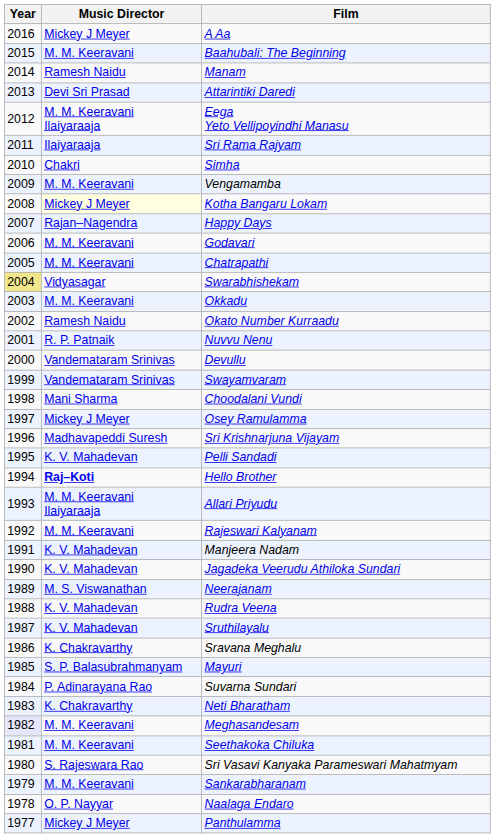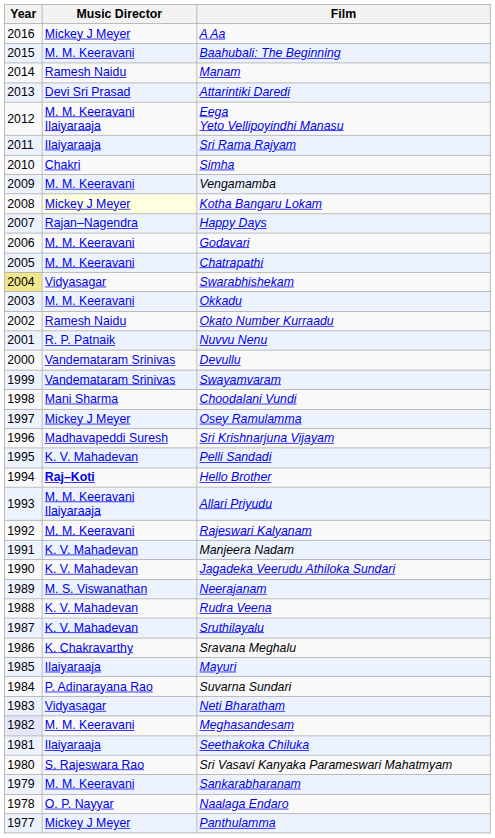 <table class="wikitable sortable" width="50%">
 <tr bgcolor="#d1e4fd">
 <th>Year</th>
 <th>Music Director</th>
 <th>Film</th>
 </tr>
 <tr>
 <td>2016</td>
 <td><a href='#'>Mickey J Meyer</a></td>
 <td><em><a href='#'>A Aa</a></em></td>
 </tr>
 <tr bgcolor=#edf3fe>
 <td>2015</td>
 <td><a href='#'>M. M. Keeravani</a></td>
 <td><em><a href='#'>Baahubali: The Beginning</a></em></td>
 </tr>
 <tr>
 <td>2014</td>
 <td><a href='#'>Ramesh Naidu</a></td>
 <td><em><a href='#'>Manam</a></em></td>
 </tr>
 <tr bgcolor=#edf3fe>
 <td>2013</td>
 <td><a href='#'>Devi Sri Prasad</a></td>
 <td><em><a href='#'>Attarintiki Daredi</a></em></td>
 </tr>
 <tr>
 <td>2012</td>
 <td><a href='#'>M. M. Keeravani</a><br><a href='#'>Ilaiyaraaja</a></td>
 <td><em><a href='#'>Eega</a></em><br><em><a href='#'>Yeto Vellipoyindhi Manasu</a></em></td>
 </tr>
 <tr bgcolor=#edf3fe>
 <td>2011</td>
 <td><a href='#'>Ilaiyaraaja</a></td>
 <td><em><a href='#'>Sri Rama Rajyam</a></em></td>
 </tr>
 <tr>
 <td>2010</td>
 <td><a href='#'>Chakri</a></td>
 <td><em><a href='#'>Simha</a></em></td>
 </tr>
 <tr bgcolor=#edf3fe>
 <td>2009</td>
 <td><a href='#'>M. M. Keeravani</a></td>
 <td><em>Vengamamba</em></td>
 </tr>
 <tr>
 <td>2008</td>
 <td style="background: lightyellow;"><a href='#'>Mickey J Meyer</a></td>
 <td><em><a href='#'>Kotha Bangaru Lokam</a></em></td>
 </tr>
 <tr bgcolor=#edf3fe>
 <td>2007</td>
 <td><a href='#'>Rajan–Nagendra</a></td>
 <td><em><a href='#'>Happy Days</a></em></td>
 </tr>
 <tr>
 <td>2006</td>
 <td><a href='#'>M. M. Keeravani</a></td>
 <td><em><a href='#'>Godavari</a></em></td>
 </tr>
 <tr bgcolor=#edf3fe>
 <td>2005</td>
 <td><a href='#'>M. M. Keeravani</a></td>
 <td><em><a href='#'>Chatrapathi</a></em></td>
 </tr>
 <tr>
 <td style="background: khaki;">2004</td>
 <td><a href='#'>Vidyasagar</a></td>
 <td><em><a href='#'>Swarabhishekam</a></em></td>
 </tr>
 <tr bgcolor=#edf3fe>
 <td>2003</td>
 <td><a href='#'>M. M. Keeravani</a></td>
 <td><em><a href='#'>Okkadu</a></em></td>
 </tr>
 <tr>
 <td>2002</td>
 <td><a href='#'>Ramesh Naidu</a></td>
 <td><em><a href='#'>Okato Number Kurraadu</a></em></td>
 </tr>
 <tr bgcolor=#edf3fe>
 <td>2001</td>
 <td><a href='#'>R. P. Patnaik</a></td>
 <td><em><a href='#'>Nuvvu Nenu</a></em></td>
 </tr>
 <tr>
 <td>2000</td>
 <td><a href='#'>Vandemataram Srinivas</a></td>
 <td><em><a href='#'>Devullu</a></em></td>
 </tr>
 <tr bgcolor=#edf3fe>
 <td>1999</td>
 <td><a href='#'>Vandemataram Srinivas</a></td>
 <td><em><a href='#'>Swayamvaram</a></em></td>
 </tr>
 <tr>
 <td>1998</td>
 <td><a href='#'>Mani Sharma</a></td>
 <td><em><a href='#'>Choodalani Vundi</a></em></td>
 </tr>
 <tr bgcolor=#edf3fe>
 <td>1997</td>
 <td><a href='#'>Mickey J Meyer</a></td>
 <td><em><a href='#'>Osey Ramulamma</a></em></td>
 </tr>
 <tr>
 <td>1996</td>
 <td><a href='#'>Madhavapeddi Suresh</a></td>
 <td><em><a href='#'>Sri Krishnarjuna Vijayam</a></em></td>
 </tr>
 <tr bgcolor=#edf3fe>
 <td>1995</td>
 <td><a href='#'>K. V. Mahadevan</a></td>
 <td><em><a href='#'>Pelli Sandadi</a></em></td>
 </tr>
 <tr>
 <td>1994</td>
 <td><strong><a href='#'>Raj–Koti</a></strong></td>
 <td><em><a href='#'>Hello Brother</a></em></td>
 </tr>
 <tr bgcolor=#edf3fe>
 <td>1993</td>
 <td><a href='#'>M. M. Keeravani</a><br><a href='#'>Ilaiyaraaja</a></td>
 <td><em><a href='#'>Allari Priyudu</a></em></td>
 </tr>
 <tr>
 <td>1992</td>
 <td><a href='#'>M. M. Keeravani</a></td>
 <td><em><a href='#'>Rajeswari Kalyanam</a></em></td>
 </tr>
 <tr bgcolor=#edf3fe>
 <td>1991</td>
 <td><a href='#'>K. V. Mahadevan</a></td>
 <td><em>Manjeera Nadam</em></td>
 </tr>
 <tr>
 <td>1990</td>
 <td><a href='#'>K. V. Mahadevan</a></td>
 <td><em><a href='#'>Jagadeka Veerudu Athiloka Sundari</a></em></td>
 </tr>
 <tr bgcolor=#edf3fe>
 <td>1989</td>
 <td><a href='#'>M. S. Viswanathan</a></td>
 <td><em><a href='#'>Neerajanam</a></em></td>
 </tr>
 <tr>
 <td>1988</td>
 <td><a href='#'>K. V. Mahadevan</a></td>
 <td><em><a href='#'>Rudra Veena</a></em></td>
 </tr>
 <tr bgcolor=#edf3fe>
 <td>1987</td>
 <td><a href='#'>K. V. Mahadevan</a></td>
 <td><em><a href='#'>Sruthilayalu</a></em></td>
 </tr>
 <tr>
 <td>1986</td>
 <td><a href='#'>K. Chakravarthy</a></td>
 <td><em>Sravana Meghalu</em></td>
 </tr>
 <tr bgcolor=#edf3fe>
 <td>1985</td>
-<td><a href='#'>S. P. Balasubrahmanyam</a></td>
+<td><a href='#'>Ilaiyaraaja</a></td>
 <td><em><a href='#'>Mayuri</a></em></td>
 </tr>
 <tr>
 <td>1984</td>
 <td><a href='#'>P. Adinarayana Rao</a></td>
 <td><em>Suvarna Sundari</em></td>
 </tr>
 <tr bgcolor=#edf3fe>
 <td>1983</td>
-<td><a href='#'>K. Chakravarthy</a></td>
+<td><a href='#'>Vidyasagar</a></td>
 <td><em><a href='#'>Neti Bharatham</a></em></td>
 </tr>
 <tr>
 <td style="background: lavender;">1982</td>
 <td><a href='#'>M. M. Keeravani</a></td>
 <td><em><a href='#'>Meghasandesam</a></em></td>
 </tr>
 <tr bgcolor=#edf3fe>
 <td>1981</td>
-<td><a href='#'>M. M. Keeravani</a></td>
+<td><a href='#'>Ilaiyaraaja</a></td>
 <td><em><a href='#'>Seethakoka Chiluka</a></em></td>
 </tr>
 <tr>
 <td>1980</td>
 <td><a href='#'>S. Rajeswara Rao</a></td>
 <td><em>Sri Vasavi Kanyaka Parameswari Mahatmyam</em></td>
 </tr>
 <tr bgcolor=#edf3fe>
 <td>1979</td>
 <td><a href='#'>M. M. Keeravani</a></td>
 <td><em><a href='#'>Sankarabharanam</a></em></td>
 </tr>
 <tr>
 <td>1978</td>
 <td><a href='#'>O. P. Nayyar</a></td>
 <td><em><a href='#'>Naalaga Endaro</a></em></td>
 </tr>
 <tr bgcolor=#edf3fe>
 <td>1977</td>
 <td><a href='#'>Mickey J Meyer</a></td>
 <td><em><a href='#'>Panthulamma</a></em></td>
 </tr>
 </table>
